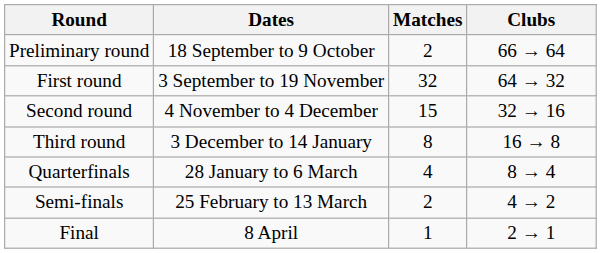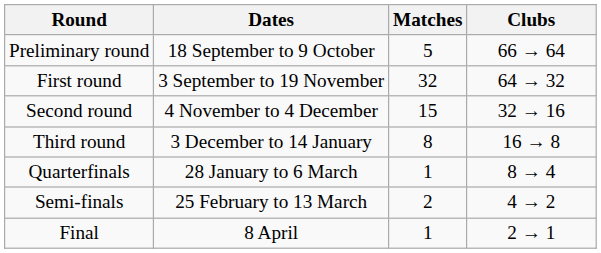 <table class="wikitable">
 <tr>
 <th>Round</th>
 <th>Dates</th>
 <th>Matches</th>
 <th width=100>Clubs</th>
 </tr>
 <tr align=center>
 <td>Preliminary round</td>
 <td>18 September to 9 October</td>
-<td>2</td>
+<td>5</td>
 <td>66 → 64</td>
 </tr>
 <tr align=center>
 <td>First round</td>
 <td>3 September to 19 November</td>
 <td>32</td>
 <td>64 → 32</td>
 </tr>
 <tr align=center>
 <td>Second round</td>
 <td>4 November to 4 December</td>
 <td>15</td>
 <td>32 → 16</td>
 </tr>
 <tr align=center>
 <td>Third round</td>
 <td>3 December to 14 January</td>
 <td>8</td>
 <td>16 → 8</td>
 </tr>
 <tr align=center>
 <td>Quarterfinals</td>
 <td>28 January to 6 March</td>
-<td>4</td>
+<td>1</td>
 <td>8 → 4</td>
 </tr>
 <tr align=center>
 <td>Semi-finals</td>
 <td>25 February to 13 March</td>
 <td>2</td>
 <td>4 → 2</td>
 </tr>
 <tr align=center>
 <td>Final</td>
 <td>8 April</td>
 <td>1</td>
 <td>2 → 1</td>
 </tr>
 </table>
